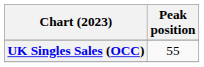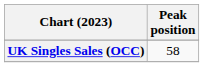 <table class="wikitable sortable plainrowheaders" style="text-align:center;">
 <tr>
 <th scope="col">Chart (2023)</th>
 <th scope="col">Peak<br>position</th>
 </tr>
 <tr>
 </tr>
 <tr>
 <th scope="row"><a href='#'>UK Singles Sales</a> (<a href='#'>OCC</a>)</th>
-<td>55</td>
+<td>58</td>
 </tr>
 <tr>
 </tr>
 </table>
